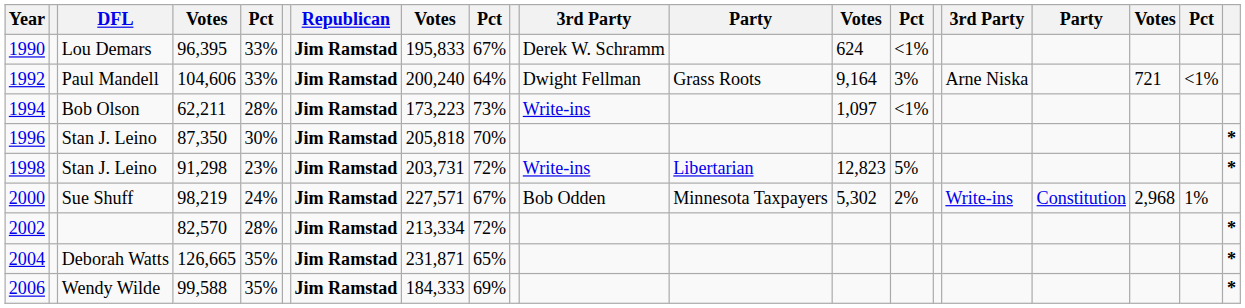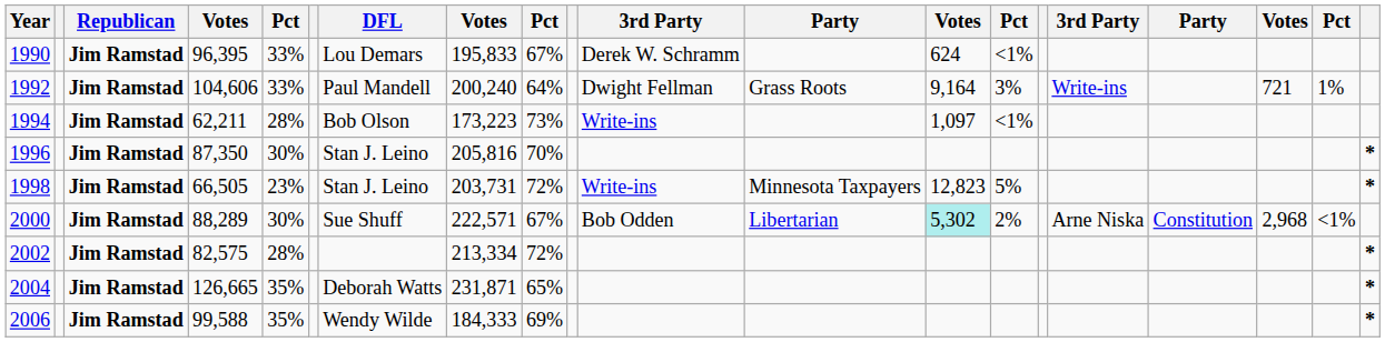 <table class="wikitable" style="margin:0.5em ; font-size:95%">
 <tr>
 <th>Year</th>
 <th></th>
-<th><a href='#'>DFL</a></th>
+<th><a href='#'>Republican</a></th>
 <th>Votes</th>
 <th>Pct</th>
 <th></th>
-<th><a href='#'>Republican</a></th>
+<th><a href='#'>DFL</a></th>
 <th>Votes</th>
 <th>Pct</th>
 <th></th>
 <th>3rd Party</th>
 <th>Party</th>
 <th>Votes</th>
 <th>Pct</th>
 <th></th>
 <th>3rd Party</th>
 <th>Party</th>
 <th>Votes</th>
 <th>Pct</th>
 <th></th>
 </tr>
 <tr>
 <td><a href='#'>1990</a></td>
 <td></td>
-<td>Lou Demars</td>
+<td><strong>Jim Ramstad</strong></td>
 <td>96,395</td>
 <td>33%</td>
 <td></td>
-<td><strong>Jim Ramstad</strong></td>
+<td>Lou Demars</td>
 <td>195,833</td>
 <td>67%</td>
 <td></td>
 <td>Derek W. Schramm</td>
 <td></td>
 <td>624</td>
 <td><1%</td>
 <td></td>
 <td></td>
 <td></td>
 <td></td>
 <td></td>
 <td></td>
 </tr>
 <tr>
 <td><a href='#'>1992</a></td>
 <td></td>
-<td>Paul Mandell</td>
+<td><strong>Jim Ramstad</strong></td>
 <td>104,606</td>
 <td>33%</td>
 <td></td>
-<td><strong>Jim Ramstad</strong></td>
+<td>Paul Mandell</td>
 <td>200,240</td>
 <td>64%</td>
 <td></td>
 <td>Dwight Fellman</td>
 <td>Grass Roots</td>
 <td>9,164</td>
 <td>3%</td>
 <td></td>
-<td>Arne Niska</td>
+<td><a href='#'>Write-ins</a></td>
 <td></td>
 <td>721</td>
-<td><1%</td>
+<td>1%</td>
 <td></td>
 </tr>
 <tr>
 <td><a href='#'>1994</a></td>
 <td></td>
-<td>Bob Olson</td>
+<td><strong>Jim Ramstad</strong></td>
 <td>62,211</td>
 <td>28%</td>
 <td></td>
-<td><strong>Jim Ramstad</strong></td>
+<td>Bob Olson</td>
 <td>173,223</td>
 <td>73%</td>
 <td></td>
 <td><a href='#'>Write-ins</a></td>
 <td></td>
 <td>1,097</td>
 <td><1%</td>
 <td></td>
 <td></td>
 <td></td>
 <td></td>
 <td></td>
 <td></td>
 </tr>
 <tr>
 <td><a href='#'>1996</a></td>
 <td></td>
-<td>Stan J. Leino</td>
+<td><strong>Jim Ramstad</strong></td>
 <td>87,350</td>
 <td>30%</td>
 <td></td>
-<td><strong>Jim Ramstad</strong></td>
-<td>205,818</td>
+<td>Stan J. Leino</td>
+<td>205,816</td>
 <td>70%</td>
 <td></td>
 <td></td>
 <td></td>
 <td></td>
 <td></td>
 <td></td>
 <td></td>
 <td></td>
 <td></td>
 <td></td>
 <td><strong>*</strong></td>
 </tr>
 <tr>
 <td><a href='#'>1998</a></td>
 <td></td>
-<td>Stan J. Leino</td>
-<td>91,298</td>
+<td><strong>Jim Ramstad</strong></td>
+<td>66,505</td>
 <td>23%</td>
 <td></td>
-<td><strong>Jim Ramstad</strong></td>
+<td>Stan J. Leino</td>
 <td>203,731</td>
 <td>72%</td>
 <td></td>
 <td><a href='#'>Write-ins</a></td>
-<td><a href='#'>Libertarian</a></td>
+<td>Minnesota Taxpayers</td>
 <td>12,823</td>
 <td>5%</td>
 <td></td>
 <td></td>
 <td></td>
 <td></td>
 <td></td>
 <td><strong>*</strong></td>
 </tr>
 <tr>
 <td><a href='#'>2000</a></td>
 <td></td>
+<td><strong>Jim Ramstad</strong></td>
+<td>88,289</td>
+<td>30%</td>
+<td></td>
 <td>Sue Shuff</td>
-<td>98,219</td>
-<td>24%</td>
-<td></td>
-<td><strong>Jim Ramstad</strong></td>
-<td>227,571</td>
+<td>222,571</td>
 <td>67%</td>
 <td></td>
 <td>Bob Odden</td>
-<td>Minnesota Taxpayers</td>
-<td>5,302</td>
+<td><a href='#'>Libertarian</a></td>
+<td style="background: paleturquoise;">5,302</td>
 <td>2%</td>
 <td></td>
-<td><a href='#'>Write-ins</a></td>
+<td>Arne Niska</td>
 <td><a href='#'>Constitution</a></td>
 <td>2,968</td>
-<td>1%</td>
+<td><1%</td>
 <td></td>
 </tr>
 <tr>
 <td><a href='#'>2002</a></td>
 <td></td>
-<td></td>
-<td>82,570</td>
+<td><strong>Jim Ramstad</strong></td>
+<td>82,575</td>
 <td>28%</td>
 <td></td>
-<td><strong>Jim Ramstad</strong></td>
+<td></td>
 <td>213,334</td>
 <td>72%</td>
 <td></td>
 <td></td>
 <td></td>
 <td></td>
 <td></td>
 <td></td>
 <td></td>
 <td></td>
 <td></td>
 <td></td>
 <td><strong>*</strong></td>
 </tr>
 <tr>
 <td><a href='#'>2004</a></td>
 <td></td>
-<td>Deborah Watts</td>
+<td><strong>Jim Ramstad</strong></td>
 <td>126,665</td>
 <td>35%</td>
 <td></td>
-<td><strong>Jim Ramstad</strong></td>
+<td>Deborah Watts</td>
 <td>231,871</td>
 <td>65%</td>
 <td></td>
 <td></td>
 <td></td>
 <td></td>
 <td></td>
 <td></td>
 <td></td>
 <td></td>
 <td></td>
 <td></td>
 <td><strong>*</strong></td>
 </tr>
 <tr>
 <td><a href='#'>2006</a></td>
 <td></td>
-<td>Wendy Wilde</td>
+<td><strong>Jim Ramstad</strong></td>
 <td>99,588</td>
 <td>35%</td>
 <td></td>
-<td><strong>Jim Ramstad</strong></td>
+<td>Wendy Wilde</td>
 <td>184,333</td>
 <td>69%</td>
 <td></td>
 <td></td>
 <td></td>
 <td></td>
 <td></td>
 <td></td>
 <td></td>
 <td></td>
 <td></td>
 <td></td>
 <td><strong>*</strong></td>
 </tr>
 </table>
